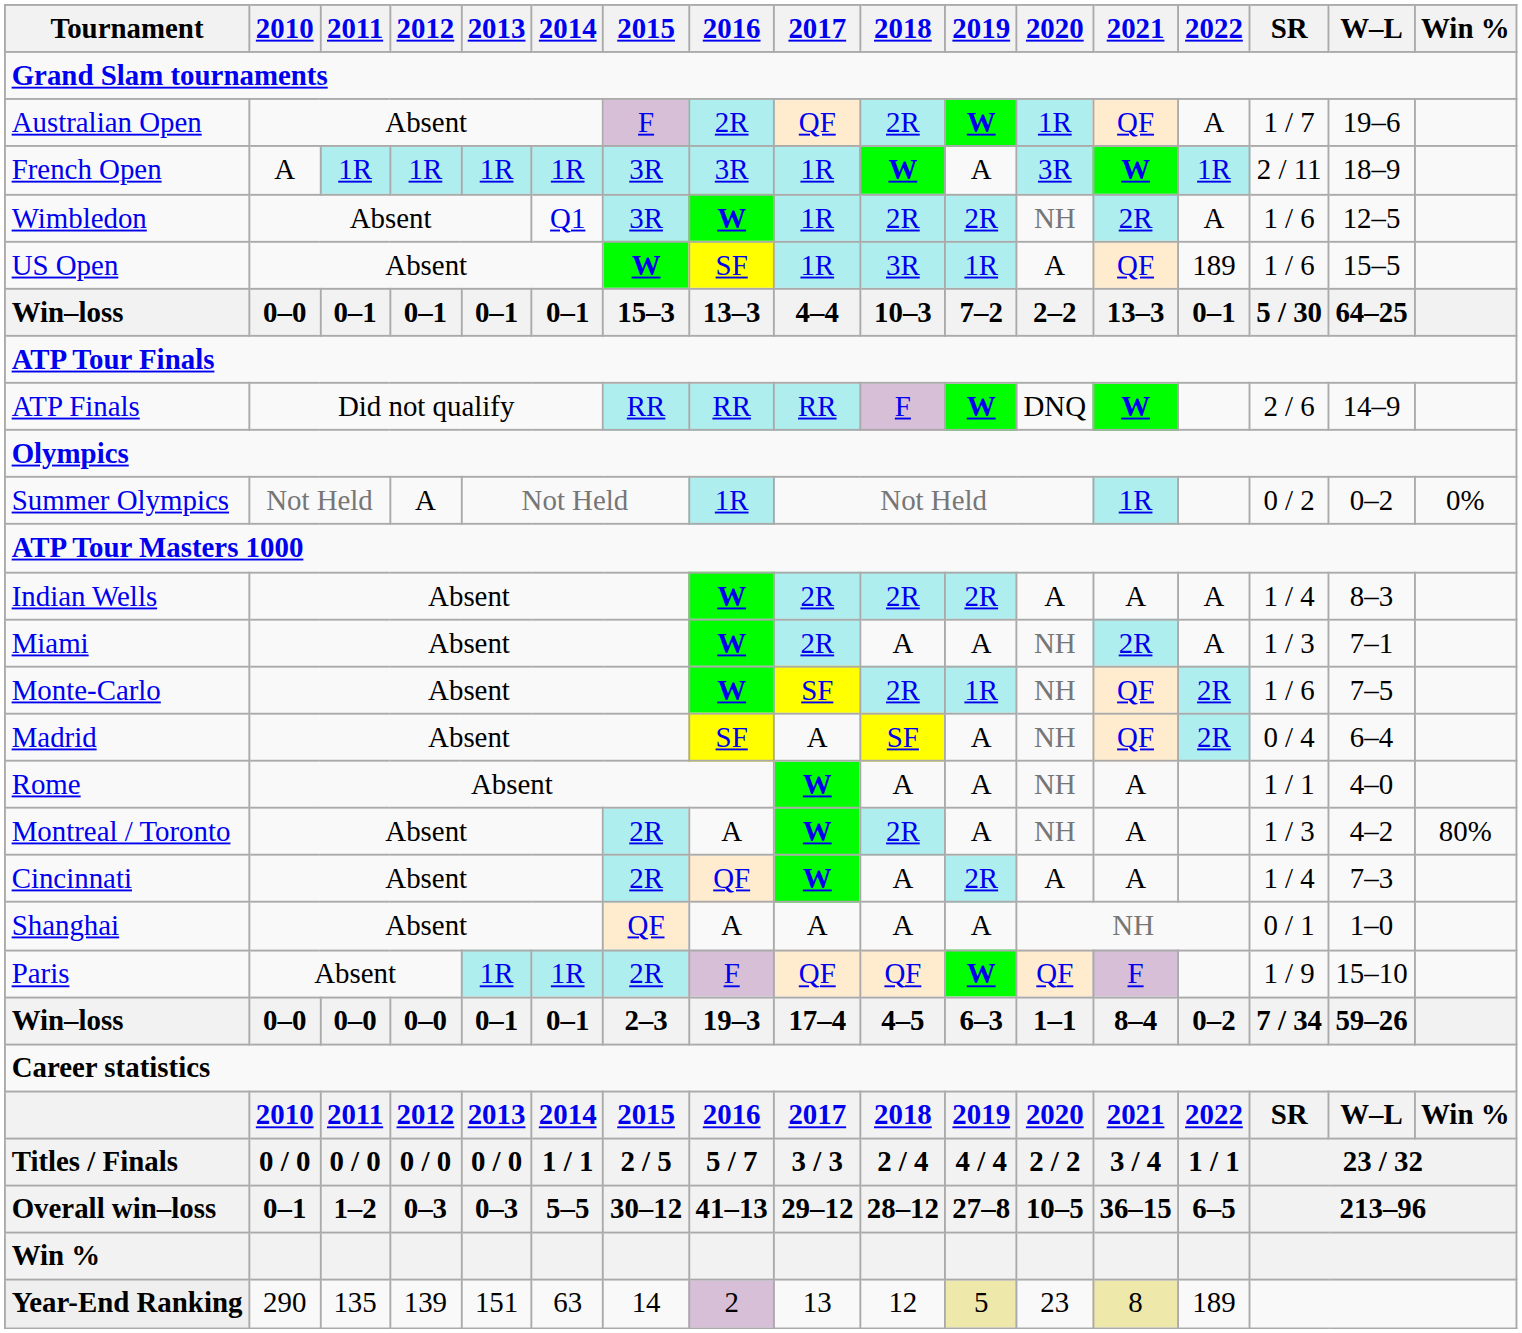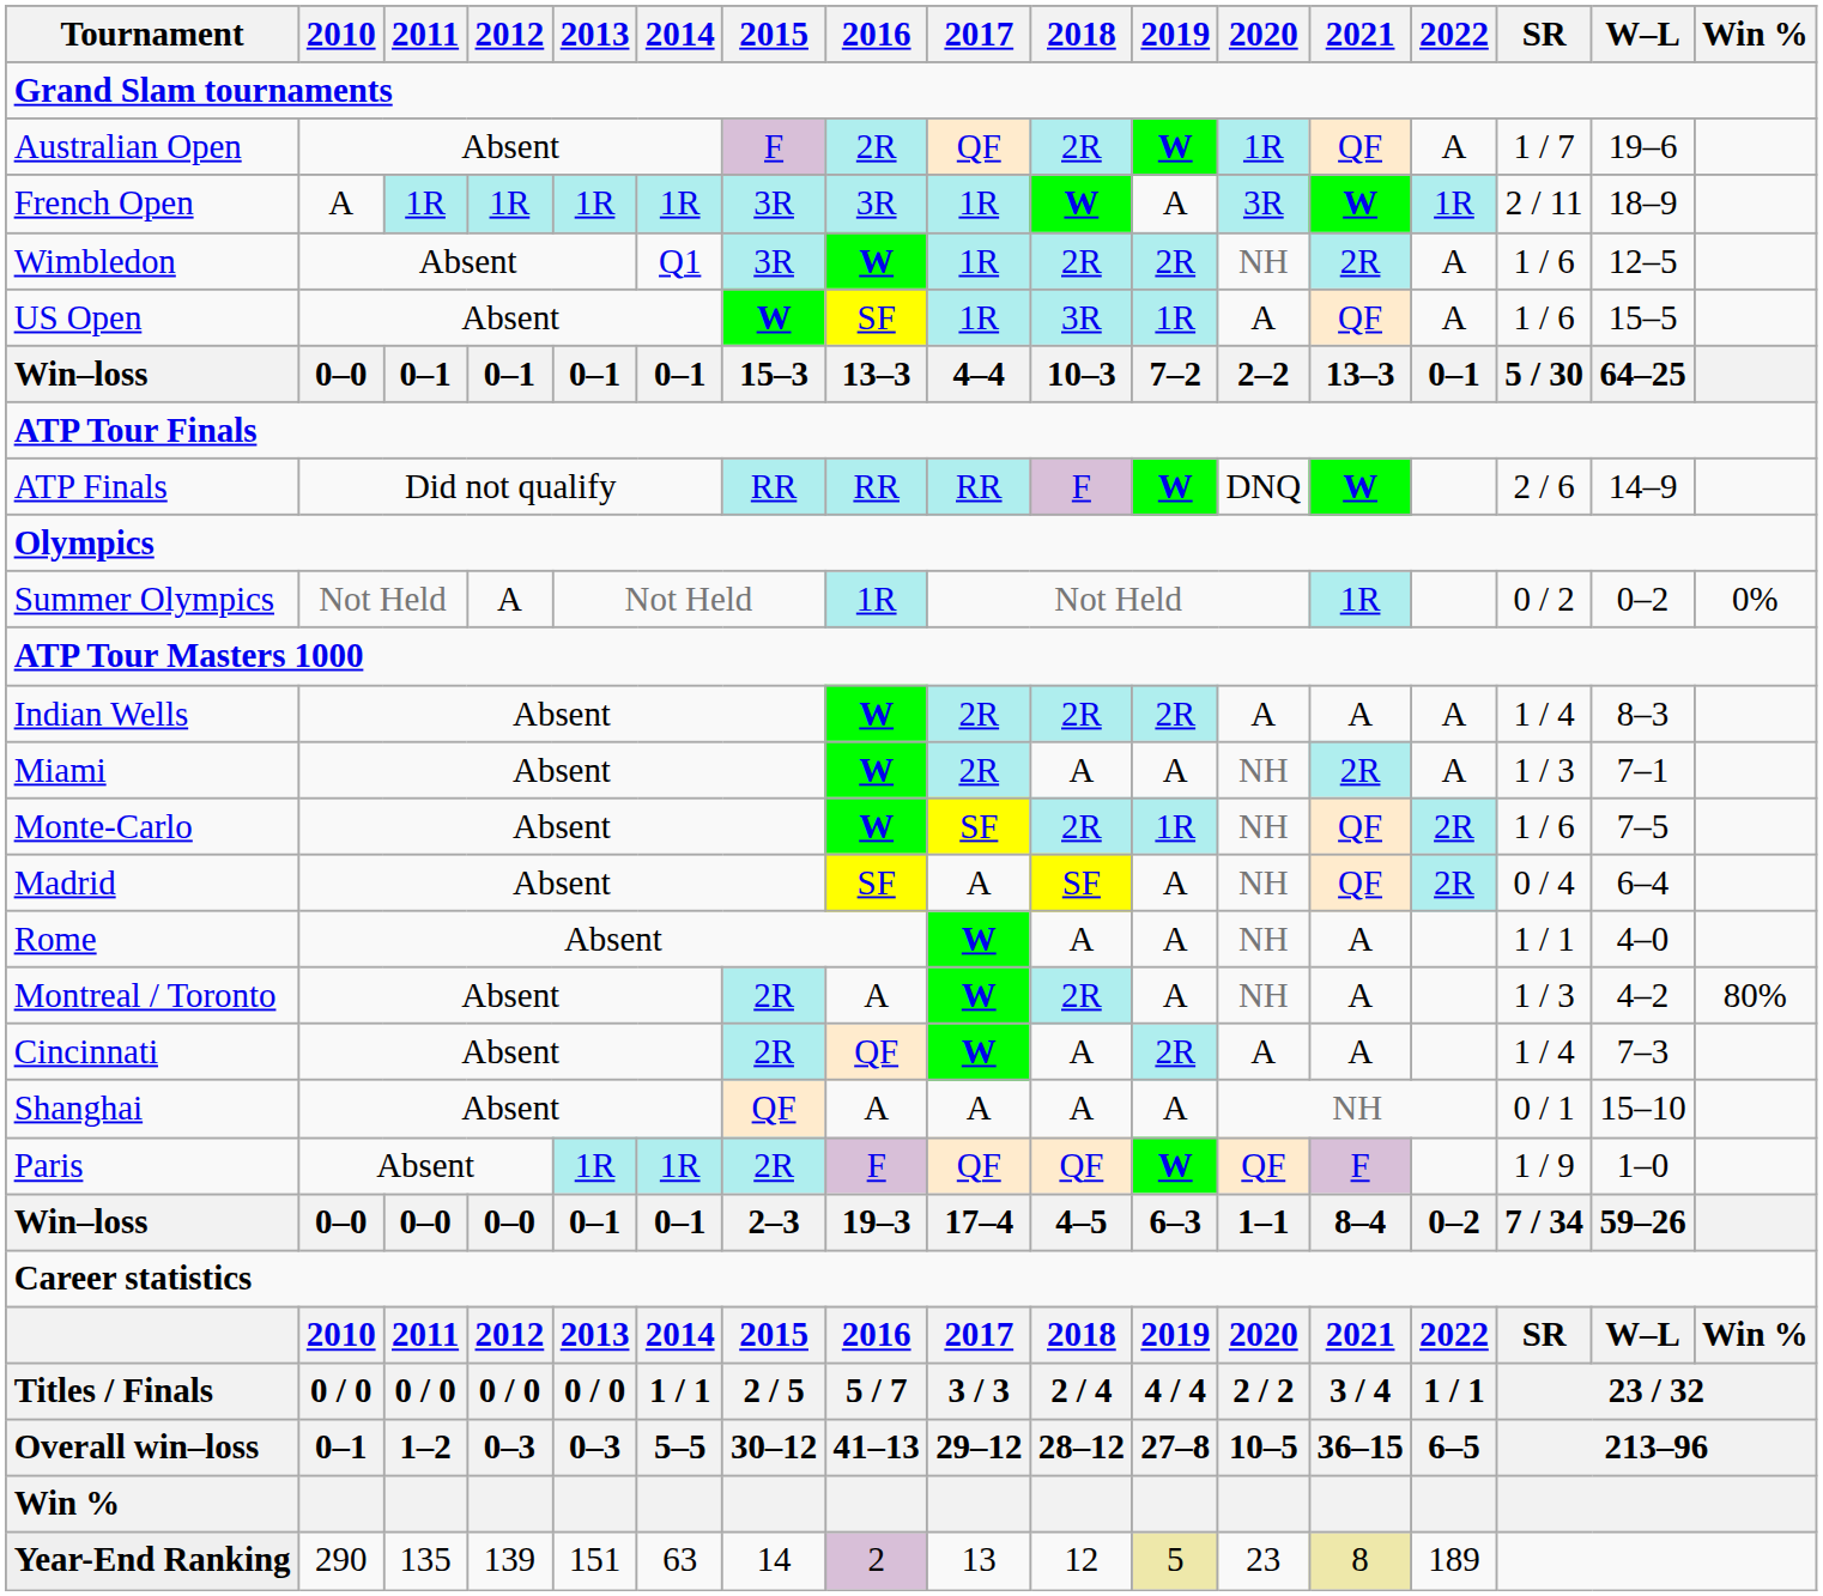 <table class=wikitable style=text-align:center;font-size:96%>
 <tr>
 <th>Tournament</th>
 <th><a href='#'>2010</a></th>
 <th><a href='#'>2011</a></th>
 <th><a href='#'>2012</a></th>
 <th><a href='#'>2013</a></th>
 <th><a href='#'>2014</a></th>
 <th><a href='#'>2015</a></th>
 <th><a href='#'>2016</a></th>
 <th><a href='#'>2017</a></th>
 <th><a href='#'>2018</a></th>
 <th><a href='#'>2019</a></th>
 <th><a href='#'>2020</a></th>
 <th><a href='#'>2021</a></th>
 <th><a href='#'>2022</a></th>
 <th>SR</th>
 <th>W–L</th>
 <th>Win %</th>
 </tr>
 <tr>
 <td colspan=17 style=text-align:left><strong><a href='#'>Grand Slam tournaments</a></strong></td>
 </tr>
 <tr>
 <td align=left><a href='#'>Australian Open</a></td>
 <td colspan=5>Absent</td>
 <td bgcolor=d8bfd8><a href='#'>F</a></td>
 <td bgcolor=afeeee><a href='#'>2R</a></td>
 <td bgcolor=ffebcd><a href='#'>QF</a></td>
 <td bgcolor=afeeee><a href='#'>2R</a></td>
 <td bgcolor=lime><strong><a href='#'>W</a></strong></td>
 <td bgcolor=afeeee><a href='#'>1R</a></td>
 <td bgcolor=ffebcd><a href='#'>QF</a></td>
 <td>A</td>
 <td>1 / 7</td>
 <td>19–6</td>
 <td></td>
 </tr>
 <tr>
 <td align=left><a href='#'>French Open</a></td>
 <td>A</td>
 <td bgcolor=afeeee><a href='#'>1R</a></td>
 <td bgcolor=afeeee><a href='#'>1R</a></td>
 <td bgcolor=afeeee><a href='#'>1R</a></td>
 <td bgcolor=afeeee><a href='#'>1R</a></td>
 <td bgcolor=afeeee><a href='#'>3R</a></td>
 <td bgcolor=afeeee><a href='#'>3R</a></td>
 <td bgcolor=afeeee><a href='#'>1R</a></td>
 <td bgcolor=lime><strong><a href='#'>W</a></strong></td>
 <td>A</td>
 <td bgcolor=afeeee><a href='#'>3R</a></td>
 <td bgcolor=lime><strong><a href='#'>W</a></strong></td>
 <td bgcolor=afeeee><a href='#'>1R</a></td>
 <td>2 / 11</td>
 <td>18–9</td>
 <td></td>
 </tr>
 <tr>
 <td align=left><a href='#'>Wimbledon</a></td>
 <td colspan=4>Absent</td>
 <td><a href='#'>Q1</a></td>
 <td bgcolor=afeeee><a href='#'>3R</a></td>
 <td bgcolor=lime><strong><a href='#'>W</a></strong></td>
 <td bgcolor=afeeee><a href='#'>1R</a></td>
 <td bgcolor=afeeee><a href='#'>2R</a></td>
 <td bgcolor=afeeee><a href='#'>2R</a></td>
 <td style=color:#767676>NH</td>
 <td bgcolor=afeeee><a href='#'>2R</a></td>
 <td>A</td>
 <td>1 / 6</td>
 <td>12–5</td>
 <td></td>
 </tr>
 <tr>
 <td align=left><a href='#'>US Open</a></td>
 <td colspan=5>Absent</td>
 <td bgcolor=lime><strong><a href='#'>W</a></strong></td>
 <td style=background:yellow><a href='#'>SF</a></td>
 <td bgcolor=afeeee><a href='#'>1R</a></td>
 <td bgcolor=afeeee><a href='#'>3R</a></td>
 <td bgcolor=afeeee><a href='#'>1R</a></td>
 <td>A</td>
 <td bgcolor=ffebcd><a href='#'>QF</a></td>
-<td>189</td>
+<td>A</td>
 <td>1 / 6</td>
 <td>15–5</td>
 <td></td>
 </tr>
 <tr>
 <th style=text-align:left>Win–loss</th>
 <th>0–0</th>
 <th>0–1</th>
 <th>0–1</th>
 <th>0–1</th>
 <th>0–1</th>
 <th>15–3</th>
 <th>13–3</th>
 <th>4–4</th>
 <th>10–3</th>
 <th>7–2</th>
 <th>2–2</th>
 <th>13–3</th>
 <th>0–1</th>
 <th>5 / 30</th>
 <th>64–25</th>
 <th></th>
 </tr>
 <tr>
 <td colspan=17 style=text-align:left><strong><a href='#'>ATP Tour Finals</a></strong></td>
 </tr>
 <tr>
 <td align=left><a href='#'>ATP Finals</a></td>
 <td colspan=5>Did not qualify</td>
 <td bgcolor=afeeee><a href='#'>RR</a></td>
 <td bgcolor=afeeee><a href='#'>RR</a></td>
 <td bgcolor=afeeee><a href='#'>RR</a></td>
 <td bgcolor=thistle><a href='#'>F</a></td>
 <td bgcolor=lime><strong><a href='#'>W</a></strong></td>
 <td>DNQ</td>
 <td bgcolor=lime><strong><a href='#'>W</a></strong></td>
 <td></td>
 <td>2 / 6</td>
 <td>14–9</td>
 <td></td>
 </tr>
 <tr>
 <td colspan=17 style=text-align:left><strong><a href='#'>Olympics</a></strong></td>
 </tr>
 <tr>
 <td align=left><a href='#'>Summer Olympics</a></td>
 <td colspan=2 style=color:#767676>Not Held</td>
 <td>A</td>
 <td colspan=3 style=color:#767676>Not Held</td>
 <td bgcolor=afeeee><a href='#'>1R</a></td>
 <td colspan=4 style=color:#767676>Not Held</td>
 <td bgcolor=afeeee><a href='#'>1R</a></td>
 <td></td>
 <td>0 / 2</td>
 <td>0–2</td>
 <td>0%</td>
 </tr>
 <tr>
 <td colspan=17 style=text-align:left><strong><a href='#'>ATP Tour Masters 1000</a></strong></td>
 </tr>
 <tr>
 <td align=left><a href='#'>Indian Wells</a></td>
 <td colspan=6>Absent</td>
 <td bgcolor=lime><strong><a href='#'>W</a></strong></td>
 <td bgcolor=afeeee><a href='#'>2R</a></td>
 <td bgcolor=afeeee><a href='#'>2R</a></td>
 <td bgcolor=afeeee><a href='#'>2R</a></td>
 <td>A</td>
 <td>A</td>
 <td>A</td>
 <td>1 / 4</td>
 <td>8–3</td>
 <td></td>
 </tr>
 <tr>
 <td align=left><a href='#'>Miami</a></td>
 <td colspan=6>Absent</td>
 <td bgcolor=lime><strong><a href='#'>W</a></strong></td>
 <td bgcolor=afeeee><a href='#'>2R</a></td>
 <td>A</td>
 <td>A</td>
 <td style=color:#767676>NH</td>
 <td bgcolor=afeeee><a href='#'>2R</a></td>
 <td>A</td>
 <td>1 / 3</td>
 <td>7–1</td>
 <td></td>
 </tr>
 <tr>
 <td align=left><a href='#'>Monte-Carlo</a></td>
 <td colspan=6>Absent</td>
 <td bgcolor=lime><strong><a href='#'>W</a></strong></td>
 <td style=background:yellow><a href='#'>SF</a></td>
 <td bgcolor=afeeee><a href='#'>2R</a></td>
 <td bgcolor=afeeee><a href='#'>1R</a></td>
 <td style=color:#767676>NH</td>
 <td bgcolor=ffebcd><a href='#'>QF</a></td>
 <td bgcolor=afeeee><a href='#'>2R</a></td>
 <td>1 / 6</td>
 <td>7–5</td>
 <td></td>
 </tr>
 <tr>
 <td align=left><a href='#'>Madrid</a></td>
 <td colspan=6>Absent</td>
 <td style=background:yellow><a href='#'>SF</a></td>
 <td>A</td>
 <td style=background:yellow><a href='#'>SF</a></td>
 <td>A</td>
 <td style=color:#767676>NH</td>
 <td style=background:#ffebcd><a href='#'>QF</a></td>
 <td bgcolor=afeeee><a href='#'>2R</a></td>
 <td>0 / 4</td>
 <td>6–4</td>
 <td></td>
 </tr>
 <tr>
 <td align=left><a href='#'>Rome</a></td>
 <td colspan=7>Absent</td>
 <td bgcolor=lime><strong><a href='#'>W</a></strong></td>
 <td>A</td>
 <td>A</td>
 <td style=color:#767676>NH</td>
 <td>A</td>
 <td></td>
 <td>1 / 1</td>
 <td>4–0</td>
 <td></td>
 </tr>
 <tr>
 <td align=left><a href='#'>Montreal / Toronto</a></td>
 <td colspan=5>Absent</td>
 <td bgcolor=afeeee><a href='#'>2R</a></td>
 <td>A</td>
 <td bgcolor=lime><strong><a href='#'>W</a></strong></td>
 <td bgcolor=afeeee><a href='#'>2R</a></td>
 <td>A</td>
 <td style=color:#767676>NH</td>
 <td>A</td>
 <td></td>
 <td>1 / 3</td>
 <td>4–2</td>
 <td>80%</td>
 </tr>
 <tr>
 <td align=left><a href='#'>Cincinnati</a></td>
 <td colspan=5>Absent</td>
 <td bgcolor=afeeee><a href='#'>2R</a></td>
 <td bgcolor=ffebcd><a href='#'>QF</a></td>
 <td bgcolor=lime><strong><a href='#'>W</a></strong></td>
 <td>A</td>
 <td bgcolor=afeeee><a href='#'>2R</a></td>
 <td>A</td>
 <td>A</td>
 <td></td>
 <td>1 / 4</td>
 <td>7–3</td>
 <td></td>
 </tr>
 <tr>
 <td align=left><a href='#'>Shanghai</a></td>
 <td colspan=5>Absent</td>
 <td bgcolor=ffebcd><a href='#'>QF</a></td>
 <td>A</td>
 <td>A</td>
 <td>A</td>
 <td>A</td>
 <td colspan=3 style=color:#767676>NH</td>
 <td>0 / 1</td>
-<td>1–0</td>
+<td>15–10</td>
 <td></td>
 </tr>
 <tr>
 <td align=left><a href='#'>Paris</a></td>
 <td colspan=3>Absent</td>
 <td bgcolor=afeeee><a href='#'>1R</a></td>
 <td bgcolor=afeeee><a href='#'>1R</a></td>
 <td bgcolor=afeeee><a href='#'>2R</a></td>
 <td style=background:thistle><a href='#'>F</a></td>
 <td bgcolor=ffebcd><a href='#'>QF</a></td>
 <td bgcolor=ffebcd><a href='#'>QF</a></td>
 <td bgcolor=lime><strong><a href='#'>W</a></strong></td>
 <td bgcolor=ffebcd><a href='#'>QF</a></td>
 <td bgcolor=thistle><a href='#'>F</a></td>
 <td></td>
 <td>1 / 9</td>
-<td>15–10</td>
+<td>1–0</td>
 <td></td>
 </tr>
 <tr>
 <th style=text-align:left>Win–loss</th>
 <th>0–0</th>
 <th>0–0</th>
 <th>0–0</th>
 <th>0–1</th>
 <th>0–1</th>
 <th>2–3</th>
 <th>19–3</th>
 <th>17–4</th>
 <th>4–5</th>
 <th>6–3</th>
 <th>1–1</th>
 <th>8–4</th>
 <th>0–2</th>
 <th>7 / 34</th>
 <th>59–26</th>
 <th></th>
 </tr>
 <tr>
 <td colspan=17 style=text-align:left><strong>Career statistics</strong></td>
 </tr>
 <tr bgcolor=efefef>
 <th></th>
 <th><a href='#'>2010</a></th>
 <th><a href='#'>2011</a></th>
 <th><a href='#'>2012</a></th>
 <th><a href='#'>2013</a></th>
 <th><a href='#'>2014</a></th>
 <th><a href='#'>2015</a></th>
 <th><a href='#'>2016</a></th>
 <th><a href='#'>2017</a></th>
 <th><a href='#'>2018</a></th>
 <th><a href='#'>2019</a></th>
 <th><a href='#'>2020</a></th>
 <th><a href='#'>2021</a></th>
 <th><a href='#'>2022</a></th>
 <th>SR</th>
 <th>W–L</th>
 <th>Win %</th>
 </tr>
 <tr>
 <th style=text-align:left>Titles / Finals</th>
 <th>0 / 0</th>
 <th>0 / 0</th>
 <th>0 / 0</th>
 <th>0 / 0</th>
 <th>1 / 1</th>
 <th>2 / 5</th>
 <th>5 / 7</th>
 <th>3 / 3</th>
 <th>2 / 4</th>
 <th>4 / 4</th>
 <th>2 / 2</th>
 <th>3 / 4</th>
 <th>1 / 1</th>
 <th colspan=3>23 / 32</th>
 </tr>
 <tr>
 <th style=text-align:left>Overall win–loss</th>
 <th>0–1</th>
 <th>1–2</th>
 <th>0–3</th>
 <th>0–3</th>
 <th>5–5</th>
 <th>30–12</th>
 <th>41–13</th>
 <th>29–12</th>
 <th>28–12</th>
 <th>27–8</th>
 <th>10–5</th>
 <th>36–15</th>
 <th>6–5</th>
 <th colspan=3>213–96</th>
 </tr>
 <tr>
 <th style=text-align:left>Win %</th>
 <th></th>
 <th></th>
 <th></th>
 <th></th>
 <th></th>
 <th></th>
 <th></th>
 <th></th>
 <th></th>
 <th></th>
 <th></th>
 <th></th>
 <th></th>
 <th colspan=3></th>
 </tr>
 <tr>
 <td style=background:#efefef;text-align:left><strong>Year-End Ranking</strong></td>
 <td>290</td>
 <td>135</td>
 <td>139</td>
 <td>151</td>
 <td>63</td>
 <td>14</td>
 <td style=background:thistle>2</td>
 <td>13</td>
 <td>12</td>
 <td bgcolor=eee8aa>5</td>
 <td>23</td>
 <td bgcolor=eee8aa>8</td>
 <td>189</td>
 <td colspan=3></td>
 </tr>
 </table>
